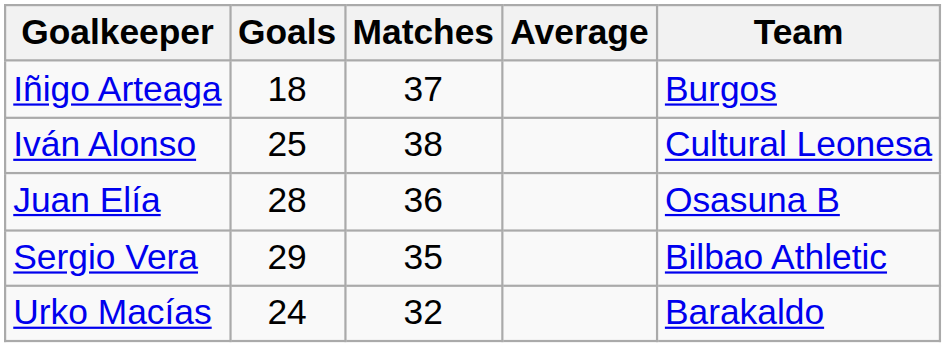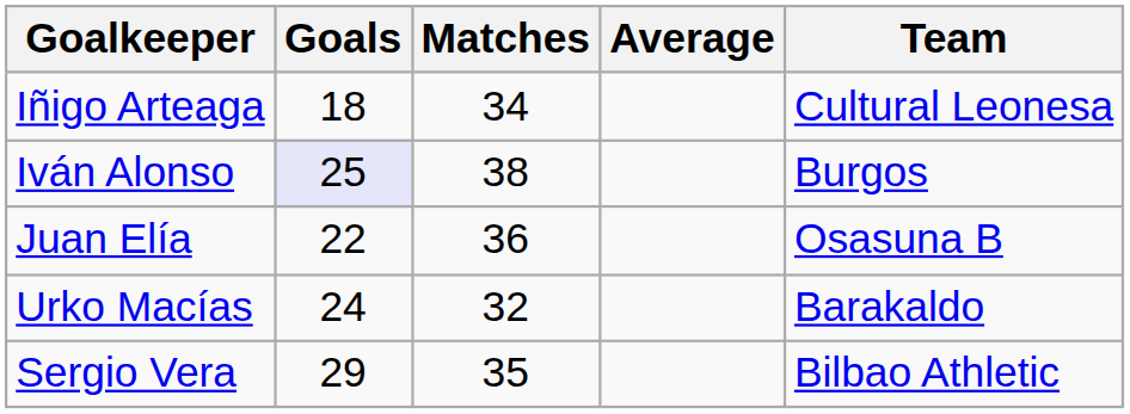 <table class="wikitable sortable">
 <tr>
 <th>Goalkeeper</th>
 <th>Goals</th>
 <th>Matches</th>
 <th>Average</th>
 <th>Team</th>
 </tr>
 <tr>
 <td> <a href='#'>Iñigo Arteaga</a></td>
 <td align=center>18</td>
-<td align=center>37</td>
+<td align=center>34</td>
+<td align=center></td>
+<td><a href='#'>Cultural Leonesa</a></td>
+</tr>
+<tr>
+<td> <a href='#'>Iván Alonso</a></td>
+<td align=center style="background: lavender;">25</td>
+<td align=center>38</td>
 <td align=center></td>
 <td><a href='#'>Burgos</a></td>
 </tr>
 <tr>
-<td> <a href='#'>Iván Alonso</a></td>
-<td align=center>25</td>
-<td align=center>38</td>
-<td align=center></td>
-<td><a href='#'>Cultural Leonesa</a></td>
-</tr>
-<tr>
 <td> <a href='#'>Juan Elía</a></td>
-<td align=center>28</td>
+<td align=center>22</td>
 <td align=center>36</td>
 <td align=center></td>
 <td><a href='#'>Osasuna B</a></td>
+</tr>
+<tr>
+<td> <a href='#'>Urko Macías</a></td>
+<td align=center>24</td>
+<td align=center>32</td>
+<td align=center></td>
+<td><a href='#'>Barakaldo</a></td>
 </tr>
 <tr>
 <td> <a href='#'>Sergio Vera</a></td>
 <td align=center>29</td>
 <td align=center>35</td>
 <td align=center></td>
 <td><a href='#'>Bilbao Athletic</a></td>
 </tr>
-<tr>
-<td> <a href='#'>Urko Macías</a></td>
-<td align=center>24</td>
-<td align=center>32</td>
-<td align=center></td>
-<td><a href='#'>Barakaldo</a></td>
-</tr>
 </table>
